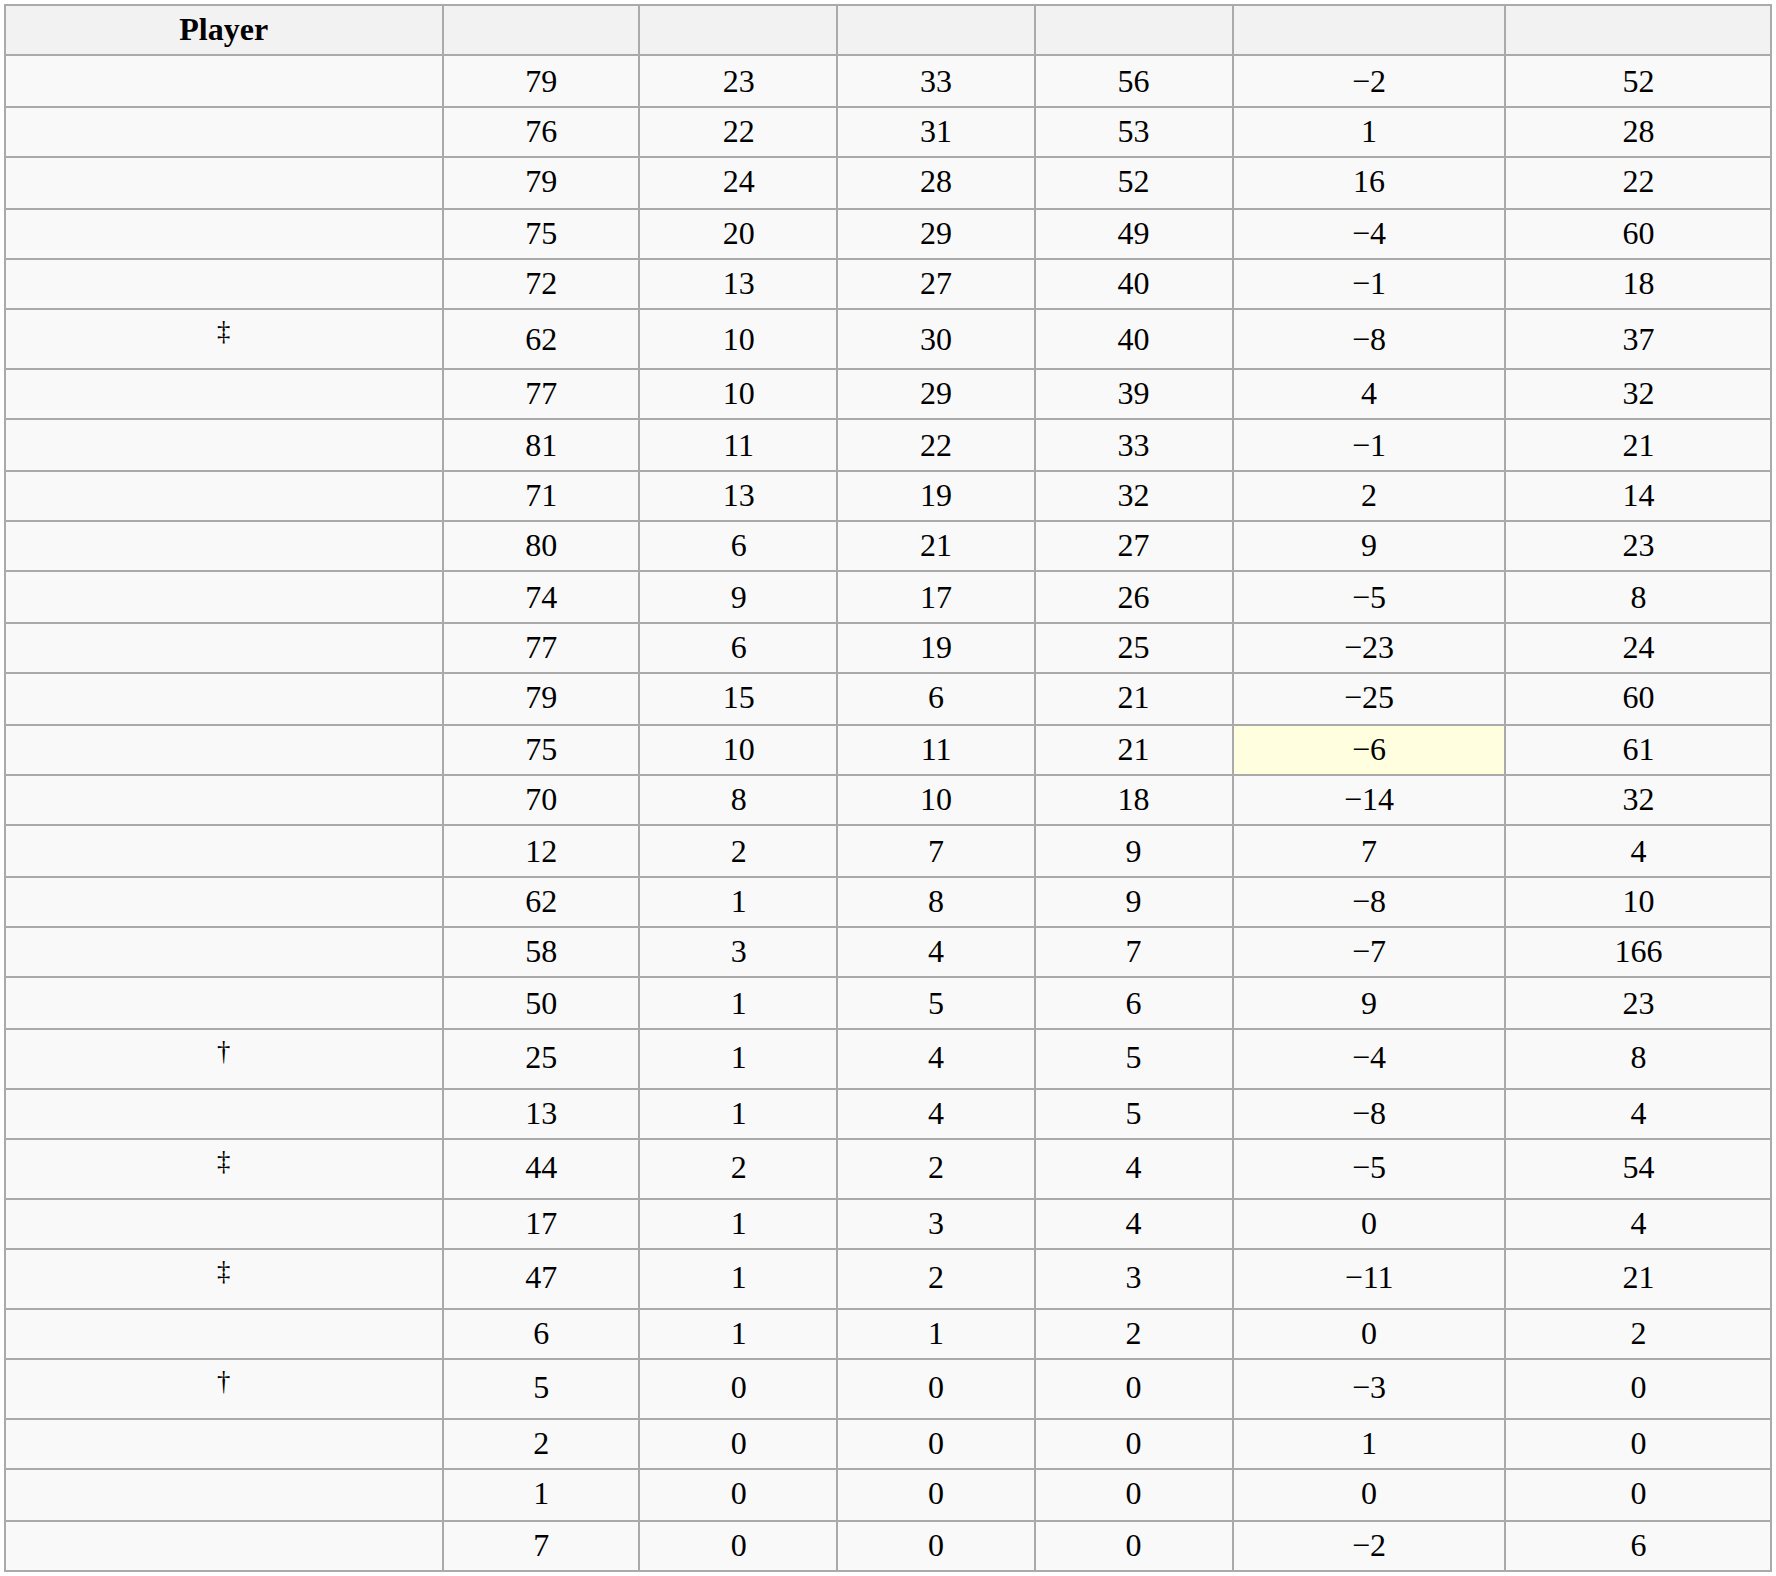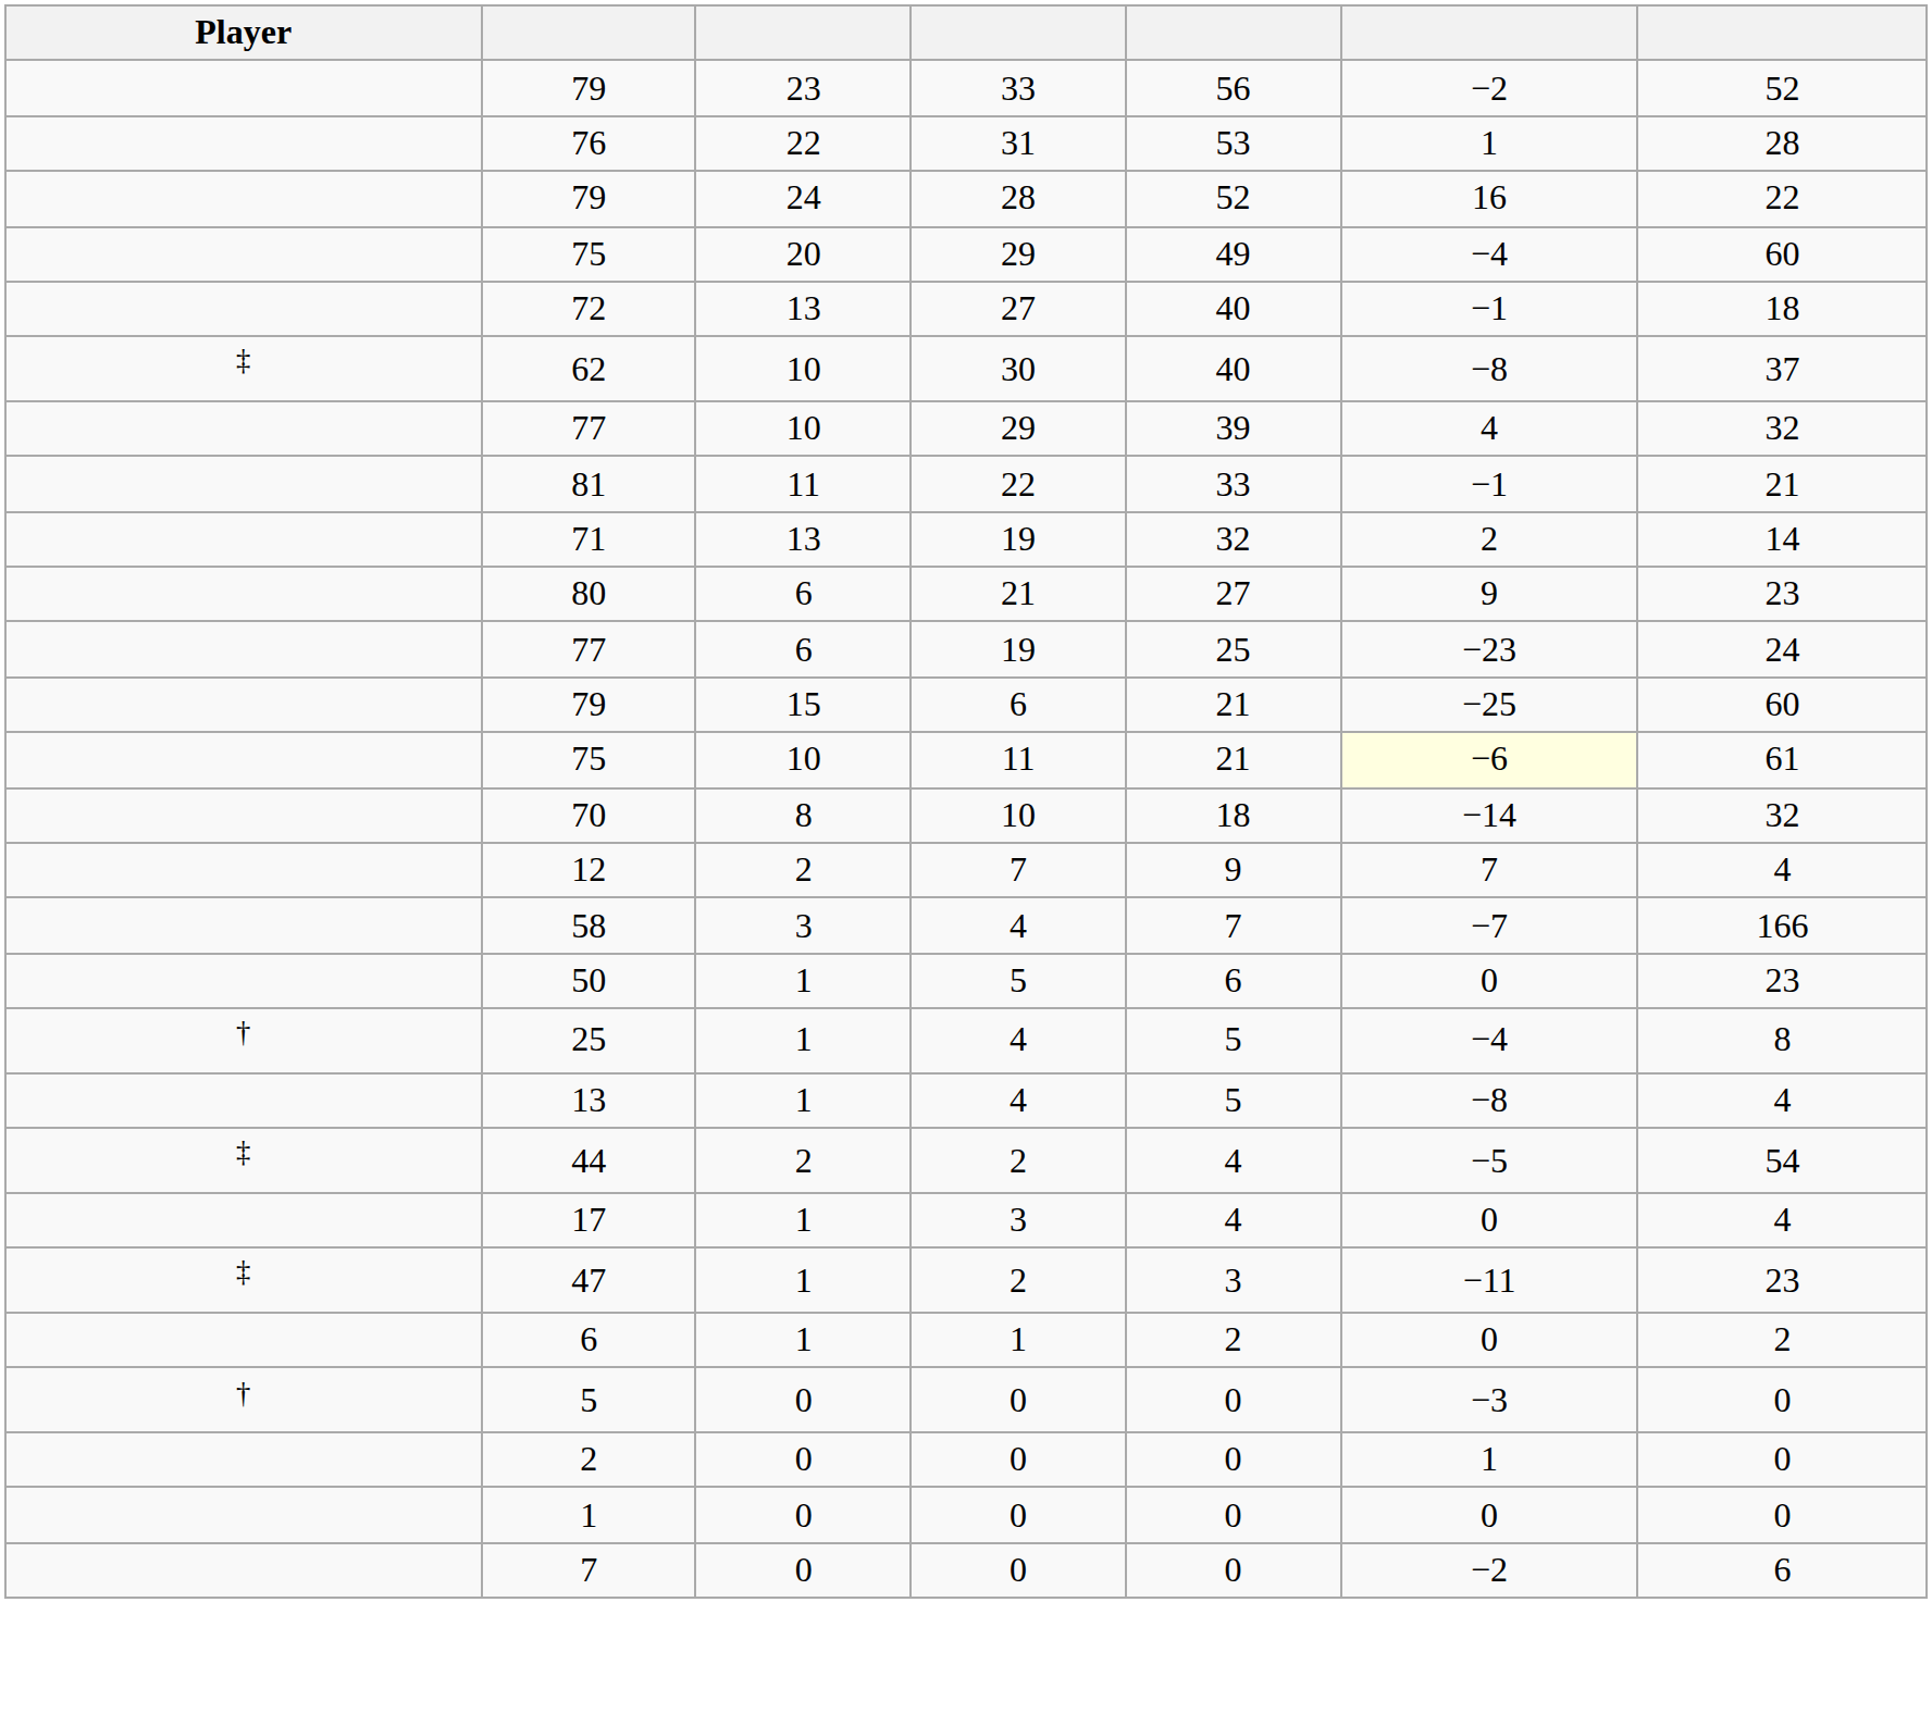 <table class="wikitable sortable" style="width:100%; text-align:center;">
 <tr>
 <th>Player</th>
 <th></th>
 <th></th>
 <th></th>
 <th></th>
 <th data-sort-type="number"></th>
 <th></th>
 </tr>
 <tr>
 <td></td>
 <td>79</td>
 <td>23</td>
 <td>33</td>
 <td>56</td>
 <td>−2</td>
 <td>52</td>
 </tr>
 <tr>
 <td></td>
 <td>76</td>
 <td>22</td>
 <td>31</td>
 <td>53</td>
 <td>1</td>
 <td>28</td>
 </tr>
 <tr>
 <td></td>
 <td>79</td>
 <td>24</td>
 <td>28</td>
 <td>52</td>
 <td>16</td>
 <td>22</td>
 </tr>
 <tr>
 <td></td>
 <td>75</td>
 <td>20</td>
 <td>29</td>
 <td>49</td>
 <td>−4</td>
 <td>60</td>
 </tr>
 <tr>
 <td></td>
 <td>72</td>
 <td>13</td>
 <td>27</td>
 <td>40</td>
 <td>−1</td>
 <td>18</td>
 </tr>
 <tr>
 <td><sup>‡</sup></td>
 <td>62</td>
 <td>10</td>
 <td>30</td>
 <td>40</td>
 <td>−8</td>
 <td>37</td>
 </tr>
 <tr>
 <td></td>
 <td>77</td>
 <td>10</td>
 <td>29</td>
 <td>39</td>
 <td>4</td>
 <td>32</td>
 </tr>
 <tr>
 <td></td>
 <td>81</td>
 <td>11</td>
 <td>22</td>
 <td>33</td>
 <td>−1</td>
 <td>21</td>
 </tr>
 <tr>
 <td></td>
 <td>71</td>
 <td>13</td>
 <td>19</td>
 <td>32</td>
 <td>2</td>
 <td>14</td>
 </tr>
 <tr>
 <td></td>
 <td>80</td>
 <td>6</td>
 <td>21</td>
 <td>27</td>
 <td>9</td>
 <td>23</td>
 </tr>
 <tr>
 <td></td>
-<td>74</td>
-<td>9</td>
-<td>17</td>
-<td>26</td>
-<td>−5</td>
-<td>8</td>
-</tr>
-<tr>
-<td></td>
 <td>77</td>
 <td>6</td>
 <td>19</td>
 <td>25</td>
 <td>−23</td>
 <td>24</td>
 </tr>
 <tr>
 <td></td>
 <td>79</td>
 <td>15</td>
 <td>6</td>
 <td>21</td>
 <td>−25</td>
 <td>60</td>
 </tr>
 <tr>
 <td></td>
 <td>75</td>
 <td>10</td>
 <td>11</td>
 <td>21</td>
 <td style="background: lightyellow;">−6</td>
 <td>61</td>
 </tr>
 <tr>
 <td></td>
 <td>70</td>
 <td>8</td>
 <td>10</td>
 <td>18</td>
 <td>−14</td>
 <td>32</td>
 </tr>
 <tr>
 <td></td>
 <td>12</td>
 <td>2</td>
 <td>7</td>
 <td>9</td>
 <td>7</td>
 <td>4</td>
 </tr>
 <tr>
 <td></td>
-<td>62</td>
-<td>1</td>
-<td>8</td>
-<td>9</td>
-<td>−8</td>
-<td>10</td>
-</tr>
-<tr>
-<td></td>
 <td>58</td>
 <td>3</td>
 <td>4</td>
 <td>7</td>
 <td>−7</td>
 <td>166</td>
 </tr>
 <tr>
 <td></td>
 <td>50</td>
 <td>1</td>
 <td>5</td>
 <td>6</td>
-<td>9</td>
+<td>0</td>
 <td>23</td>
 </tr>
 <tr>
 <td><sup>†</sup></td>
 <td>25</td>
 <td>1</td>
 <td>4</td>
 <td>5</td>
 <td>−4</td>
 <td>8</td>
 </tr>
 <tr>
 <td></td>
 <td>13</td>
 <td>1</td>
 <td>4</td>
 <td>5</td>
 <td>−8</td>
 <td>4</td>
 </tr>
 <tr>
 <td><sup>‡</sup></td>
 <td>44</td>
 <td>2</td>
 <td>2</td>
 <td>4</td>
 <td>−5</td>
 <td>54</td>
 </tr>
 <tr>
 <td></td>
 <td>17</td>
 <td>1</td>
 <td>3</td>
 <td>4</td>
 <td>0</td>
 <td>4</td>
 </tr>
 <tr>
 <td><sup>‡</sup></td>
 <td>47</td>
 <td>1</td>
 <td>2</td>
 <td>3</td>
 <td>−11</td>
-<td>21</td>
+<td>23</td>
 </tr>
 <tr>
 <td></td>
 <td>6</td>
 <td>1</td>
 <td>1</td>
 <td>2</td>
 <td>0</td>
 <td>2</td>
 </tr>
 <tr>
 <td><sup>†</sup></td>
 <td>5</td>
 <td>0</td>
 <td>0</td>
 <td>0</td>
 <td>−3</td>
 <td>0</td>
 </tr>
 <tr>
 <td></td>
 <td>2</td>
 <td>0</td>
 <td>0</td>
 <td>0</td>
 <td>1</td>
 <td>0</td>
 </tr>
 <tr>
 <td></td>
 <td>1</td>
 <td>0</td>
 <td>0</td>
 <td>0</td>
 <td>0</td>
 <td>0</td>
 </tr>
 <tr>
 <td></td>
 <td>7</td>
 <td>0</td>
 <td>0</td>
 <td>0</td>
 <td>−2</td>
 <td>6</td>
 </tr>
 </table>
